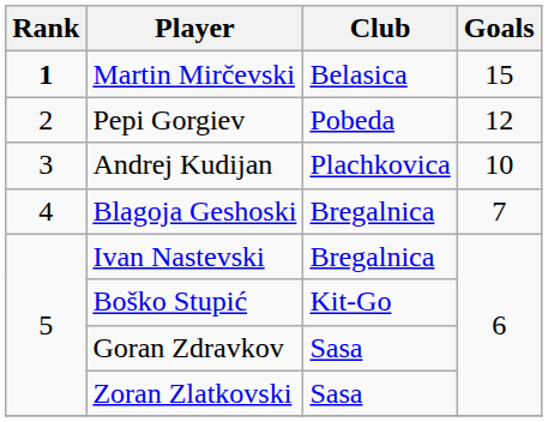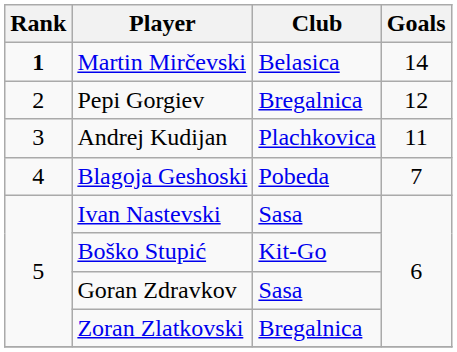 <table class="wikitable" style="text-align:center">
 <tr>
 <th>Rank</th>
 <th>Player</th>
 <th>Club</th>
 <th>Goals</th>
 </tr>
 <tr>
 <td><strong>1</strong></td>
 <td align="left"> <a href='#'>Martin Mirčevski</a></td>
 <td align="left"><a href='#'>Belasica</a></td>
-<td>15</td>
+<td>14</td>
 </tr>
 <tr>
 <td>2</td>
 <td align="left"> Pepi Gorgiev</td>
-<td align="left"><a href='#'>Pobeda</a></td>
+<td align="left"><a href='#'>Bregalnica</a></td>
 <td>12</td>
 </tr>
 <tr>
 <td>3</td>
 <td align="left"> Andrej Kudijan</td>
 <td align="left"><a href='#'>Plachkovica</a></td>
-<td>10</td>
+<td>11</td>
 </tr>
 <tr>
 <td>4</td>
 <td align="left"> <a href='#'>Blagoja Geshoski</a></td>
-<td align="left"><a href='#'>Bregalnica</a></td>
+<td align="left"><a href='#'>Pobeda</a></td>
 <td>7</td>
 </tr>
 <tr>
 <td rowspan="4">5</td>
 <td align="left"> <a href='#'>Ivan Nastevski</a></td>
-<td align="left"><a href='#'>Bregalnica</a></td>
+<td align="left"><a href='#'>Sasa</a></td>
 <td rowspan="4">6</td>
 </tr>
 <tr>
 <td align="left"> <a href='#'>Boško Stupić</a></td>
 <td align="left"><a href='#'>Kit-Go</a></td>
 </tr>
 <tr>
 <td align="left"> Goran Zdravkov</td>
 <td align="left"><a href='#'>Sasa</a></td>
 </tr>
 <tr>
 <td align="left"> <a href='#'>Zoran Zlatkovski</a></td>
-<td align="left"><a href='#'>Sasa</a></td>
+<td align="left"><a href='#'>Bregalnica</a></td>
 </tr>
 <tr>
 </tr>
 </table>
